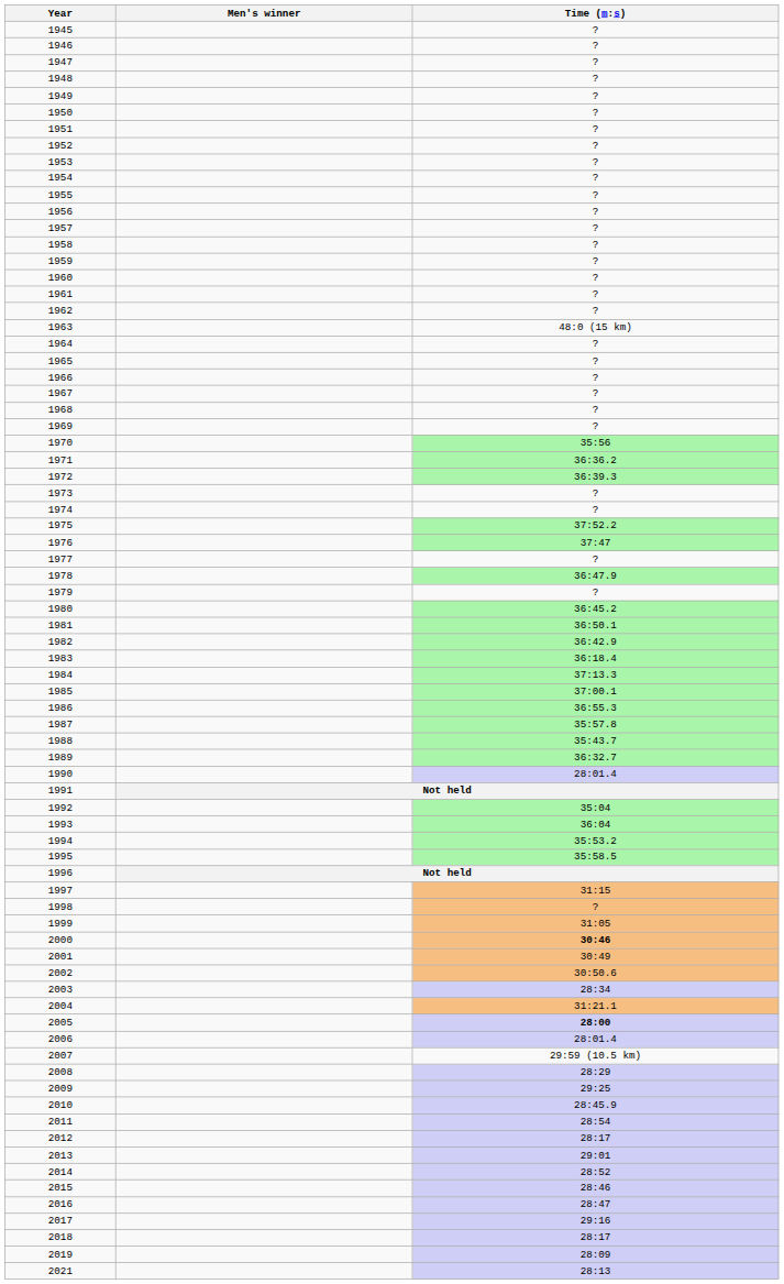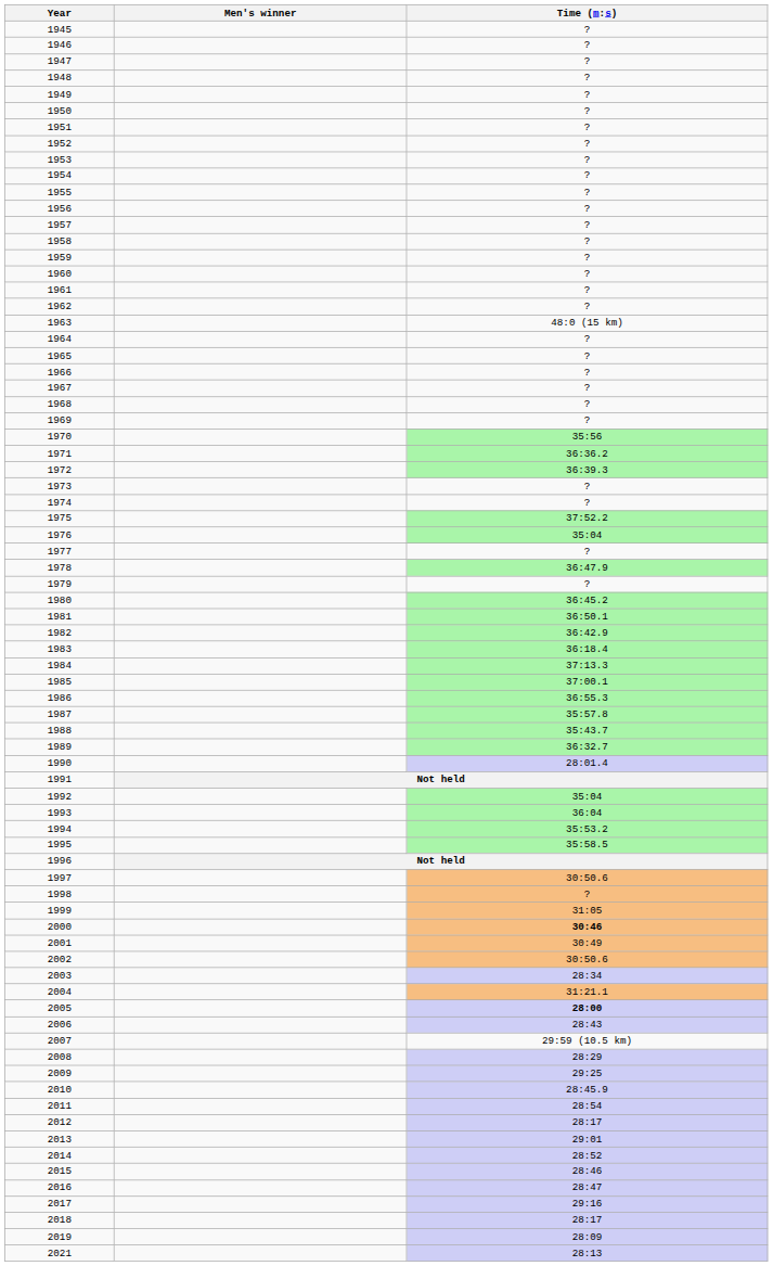 <table class="wikitable sortable" style="text-align:center" width="50%">
 <tr>
 <th>Year</th>
 <th class=unsortable>Men's winner</th>
 <th>Time (<a href='#'>m</a>:<a href='#'>s</a>)</th>
 </tr>
 <tr>
 <td>1945</td>
 <td align=left></td>
 <td>?</td>
 </tr>
 <tr>
 <td>1946</td>
 <td align=left></td>
 <td>?</td>
 </tr>
 <tr>
 <td>1947</td>
 <td align=left></td>
 <td>?</td>
 </tr>
 <tr>
 <td>1948</td>
 <td align=left></td>
 <td>?</td>
 </tr>
 <tr>
 <td>1949</td>
 <td align=left></td>
 <td>?</td>
 </tr>
 <tr>
 <td>1950</td>
 <td align=left></td>
 <td>?</td>
 </tr>
 <tr>
 <td>1951</td>
 <td align=left></td>
 <td>?</td>
 </tr>
 <tr>
 <td>1952</td>
 <td align=left></td>
 <td>?</td>
 </tr>
 <tr>
 <td>1953</td>
 <td align=left></td>
 <td>?</td>
 </tr>
 <tr>
 <td>1954</td>
 <td align=left></td>
 <td>?</td>
 </tr>
 <tr>
 <td>1955</td>
 <td align=left></td>
 <td>?</td>
 </tr>
 <tr>
 <td>1956</td>
 <td align=left></td>
 <td>?</td>
 </tr>
 <tr>
 <td>1957</td>
 <td align=left></td>
 <td>?</td>
 </tr>
 <tr>
 <td>1958</td>
 <td align=left></td>
 <td>?</td>
 </tr>
 <tr>
 <td>1959</td>
 <td align=left></td>
 <td>?</td>
 </tr>
 <tr>
 <td>1960</td>
 <td align=left></td>
 <td>?</td>
 </tr>
 <tr>
 <td>1961</td>
 <td align=left></td>
 <td>?</td>
 </tr>
 <tr>
 <td>1962</td>
 <td align=left></td>
 <td>?</td>
 </tr>
 <tr>
 <td>1963</td>
 <td align=left></td>
 <td>48:0 (15 km)</td>
 </tr>
 <tr>
 <td>1964</td>
 <td align=left></td>
 <td>?</td>
 </tr>
 <tr>
 <td>1965</td>
 <td align=left></td>
 <td>?</td>
 </tr>
 <tr>
 <td>1966</td>
 <td align=left></td>
 <td>?</td>
 </tr>
 <tr>
 <td>1967</td>
 <td align=left></td>
 <td>?</td>
 </tr>
 <tr>
 <td>1968</td>
 <td align=left></td>
 <td>?</td>
 </tr>
 <tr>
 <td>1969</td>
 <td align=left></td>
 <td>?</td>
 </tr>
 <tr>
 <td>1970</td>
 <td align=left></td>
 <td bgcolor=#A9F5A9>35:56</td>
 </tr>
 <tr>
 <td>1971</td>
 <td align=left></td>
 <td bgcolor=#A9F5A9>36:36.2</td>
 </tr>
 <tr>
 <td>1972</td>
 <td align=left></td>
 <td bgcolor=#A9F5A9>36:39.3</td>
 </tr>
 <tr>
 <td>1973</td>
 <td align=left></td>
 <td>?</td>
 </tr>
 <tr>
 <td>1974</td>
 <td align=left></td>
 <td>?</td>
 </tr>
 <tr>
 <td>1975</td>
 <td align=left></td>
 <td bgcolor=#A9F5A9>37:52.2</td>
 </tr>
 <tr>
 <td>1976</td>
 <td align=left></td>
-<td bgcolor=#A9F5A9>37:47</td>
+<td bgcolor=#A9F5A9>35:04</td>
 </tr>
 <tr>
 <td>1977</td>
 <td align=left></td>
 <td>?</td>
 </tr>
 <tr>
 <td>1978</td>
 <td align=left></td>
 <td bgcolor=#A9F5A9>36:47.9</td>
 </tr>
 <tr>
 <td>1979</td>
 <td align=left></td>
 <td>?</td>
 </tr>
 <tr>
 <td>1980</td>
 <td align=left></td>
 <td bgcolor=#A9F5A9>36:45.2</td>
 </tr>
 <tr>
 <td>1981</td>
 <td align=left></td>
 <td bgcolor=#A9F5A9>36:50.1</td>
 </tr>
 <tr>
 <td>1982</td>
 <td align=left></td>
 <td bgcolor=#A9F5A9>36:42.9</td>
 </tr>
 <tr>
 <td>1983</td>
 <td align=left></td>
 <td bgcolor=#A9F5A9>36:18.4</td>
 </tr>
 <tr>
 <td>1984</td>
 <td align=left></td>
 <td bgcolor=#A9F5A9>37:13.3</td>
 </tr>
 <tr>
 <td>1985</td>
 <td align=left></td>
 <td bgcolor=#A9F5A9>37:00.1</td>
 </tr>
 <tr>
 <td>1986</td>
 <td align=left></td>
 <td bgcolor=#A9F5A9>36:55.3</td>
 </tr>
 <tr>
 <td>1987</td>
 <td align=left></td>
 <td bgcolor=#A9F5A9>35:57.8</td>
 </tr>
 <tr>
 <td>1988</td>
 <td align=left></td>
 <td bgcolor=#A9F5A9>35:43.7</td>
 </tr>
 <tr>
 <td>1989</td>
 <td align=left></td>
 <td bgcolor=#A9F5A9>36:32.7</td>
 </tr>
 <tr>
 <td>1990</td>
 <td align=left></td>
 <td bgcolor=#CECEF6>28:01.4</td>
 </tr>
 <tr>
 <td>1991</td>
 <th colspan=2>Not held</th>
 </tr>
 <tr>
 <td>1992</td>
 <td align=left></td>
 <td bgcolor=#A9F5A9>35:04</td>
 </tr>
 <tr>
 <td>1993</td>
 <td align=left></td>
 <td bgcolor=#A9F5A9>36:04</td>
 </tr>
 <tr>
 <td>1994</td>
 <td align=left></td>
 <td bgcolor=#A9F5A9>35:53.2</td>
 </tr>
 <tr>
 <td>1995</td>
 <td align=left></td>
 <td bgcolor=#A9F5A9>35:58.5</td>
 </tr>
 <tr>
 <td>1996</td>
 <th colspan=2>Not held</th>
 </tr>
 <tr>
 <td>1997</td>
 <td align=left></td>
-<td bgcolor=#F7BE81>31:15</td>
+<td bgcolor=#F7BE81>30:50.6</td>
 </tr>
 <tr>
 <td>1998</td>
 <td align=left></td>
 <td bgcolor=#F7BE81>?</td>
 </tr>
 <tr>
 <td>1999</td>
 <td align=left></td>
 <td bgcolor=#F7BE81>31:05</td>
 </tr>
 <tr>
 <td>2000</td>
 <td align=left></td>
 <td bgcolor=#F7BE81><strong>30:46</strong></td>
 </tr>
 <tr>
 <td>2001</td>
 <td align=left></td>
 <td bgcolor=#F7BE81>30:49</td>
 </tr>
 <tr>
 <td>2002</td>
 <td align=left></td>
 <td bgcolor=#F7BE81>30:50.6</td>
 </tr>
 <tr>
 <td>2003</td>
 <td align=left></td>
 <td bgcolor=#CECEF6>28:34</td>
 </tr>
 <tr>
 <td>2004</td>
 <td align=left></td>
 <td bgcolor=#F7BE81>31:21.1</td>
 </tr>
 <tr>
 <td>2005</td>
 <td align=left></td>
 <td bgcolor=#CECEF6><strong>28:00</strong></td>
 </tr>
 <tr>
 <td>2006</td>
 <td align=left></td>
-<td bgcolor=#CECEF6>28:01.4</td>
+<td bgcolor=#CECEF6>28:43</td>
 </tr>
 <tr>
 <td>2007</td>
 <td align=left></td>
 <td>29:59 (10.5 km)</td>
 </tr>
 <tr>
 <td>2008</td>
 <td align=left></td>
 <td bgcolor=#CECEF6>28:29</td>
 </tr>
 <tr>
 <td>2009</td>
 <td align=left></td>
 <td bgcolor=#CECEF6>29:25</td>
 </tr>
 <tr>
 <td>2010</td>
 <td align=left></td>
 <td bgcolor=#CECEF6>28:45.9</td>
 </tr>
 <tr>
 <td>2011</td>
 <td align=left></td>
 <td bgcolor=#CECEF6>28:54</td>
 </tr>
 <tr>
 <td>2012</td>
 <td align=left></td>
 <td bgcolor=#CECEF6>28:17</td>
 </tr>
 <tr>
 <td>2013</td>
 <td align=left></td>
 <td bgcolor=#CECEF6>29:01</td>
 </tr>
 <tr>
 <td>2014</td>
 <td align=left></td>
 <td bgcolor=#CECEF6>28:52</td>
 </tr>
 <tr>
 <td>2015</td>
 <td align=left></td>
 <td bgcolor=#CECEF6>28:46</td>
 </tr>
 <tr>
 <td>2016</td>
 <td align=left></td>
 <td bgcolor=#CECEF6>28:47</td>
 </tr>
 <tr>
 <td>2017</td>
 <td align=left></td>
 <td bgcolor=#CECEF6>29:16</td>
 </tr>
 <tr>
 <td>2018</td>
 <td align=left></td>
 <td bgcolor=#CECEF6>28:17</td>
 </tr>
 <tr>
 <td>2019</td>
 <td align=left></td>
 <td bgcolor=#CECEF6>28:09</td>
 </tr>
 <tr>
 <td>2021</td>
 <td align=left></td>
 <td bgcolor=#CECEF6>28:13</td>
 </tr>
 </table>
